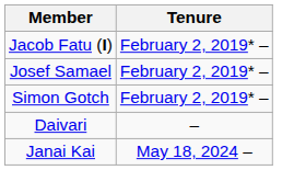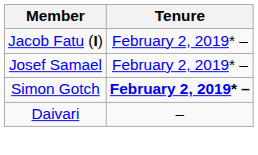 <table class="wikitable sortable" style="text-align:center;">
 <tr>
 <th>Member</th>
 <th>Tenure</th>
 </tr>
 <tr>
 <td><a href='#'>Jacob Fatu</a> (<strong>I</strong>)</td>
 <td><a href='#'>February 2, 2019</a>* – </td>
 </tr>
 <tr>
 <td><a href='#'>Josef Samael</a></td>
 <td><a href='#'>February 2, 2019</a>* – </td>
 </tr>
 <tr>
 <td><a href='#'>Simon Gotch</a></td>
-<td><a href='#'>February 2, 2019</a>* – </td>
+<td><strong><a href='#'>February 2, 2019</a>* – </strong></td>
 </tr>
 <tr>
 <td><a href='#'>Daivari</a></td>
 <td> – </td>
 </tr>
-<tr>
-<td><a href='#'>Janai Kai</a></td>
-<td><a href='#'>May 18, 2024</a> – </td>
-</tr>
 </table>
